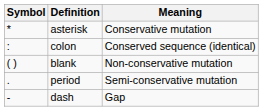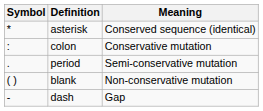 <table class="wikitable">
 <tr>
 <th>Symbol</th>
 <th>Definition</th>
 <th>Meaning</th>
 </tr>
 <tr>
 <td>*</td>
 <td>asterisk</td>
-<td>Conservative mutation</td>
+<td>Conserved sequence (identical)</td>
 </tr>
 <tr>
 <td>:</td>
 <td>colon</td>
-<td>Conserved sequence (identical)</td>
+<td>Conservative mutation</td>
+</tr>
+<tr>
+<td>.</td>
+<td>period</td>
+<td>Semi-conservative mutation</td>
 </tr>
 <tr>
 <td>( )</td>
 <td>blank</td>
 <td>Non-conservative mutation</td>
 </tr>
 <tr>
-<td>.</td>
-<td>period</td>
-<td>Semi-conservative mutation</td>
-</tr>
-<tr>
 <td>-</td>
 <td>dash</td>
 <td>Gap</td>
 </tr>
 </table>
